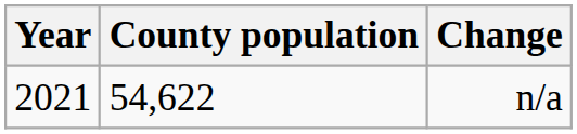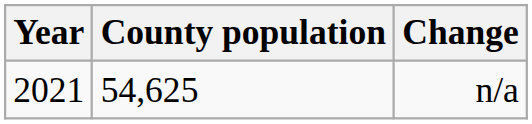 <table class="wikitable">
 <tr>
 <th>Year</th>
 <th>County population</th>
 <th>Change</th>
 </tr>
 <tr>
 <td>2021</td>
-<td>54,622</td>
+<td>54,625</td>
 <td align="right">n/a</td>
 </tr>
 </table>
